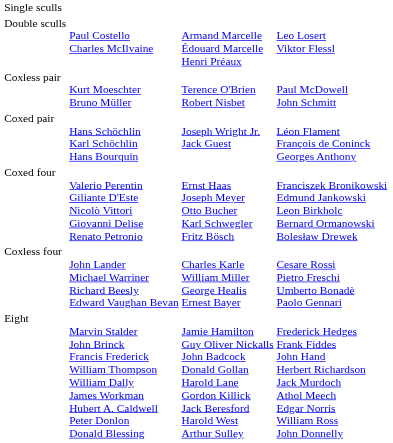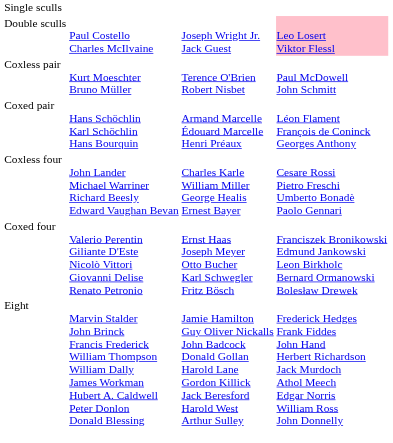 <table>
 <tr valign="top">
 <td>Single sculls<br></td>
 <td></td>
 <td></td>
 <td></td>
 </tr>
 <tr valign="top">
 <td>Double sculls<br></td>
 <td><br><a href='#'>Paul Costello</a><br><a href='#'>Charles McIlvaine</a></td>
-<td><br><a href='#'>Armand Marcelle</a><br><a href='#'>Édouard Marcelle</a><br><a href='#'>Henri Préaux</a></td>
-<td><br><a href='#'>Leo Losert</a><br><a href='#'>Viktor Flessl</a></td>
+<td><br><a href='#'>Joseph Wright Jr.</a><br><a href='#'>Jack Guest</a></td>
+<td style="background: pink;"><br><a href='#'>Leo Losert</a><br><a href='#'>Viktor Flessl</a></td>
 </tr>
 <tr valign="top">
 <td>Coxless pair<br></td>
 <td><br><a href='#'>Kurt Moeschter</a><br><a href='#'>Bruno Müller</a></td>
 <td><br><a href='#'>Terence O'Brien</a><br><a href='#'>Robert Nisbet</a></td>
 <td><br><a href='#'>Paul McDowell</a><br><a href='#'>John Schmitt</a></td>
 </tr>
 <tr valign="top">
 <td>Coxed pair<br></td>
 <td><br><a href='#'>Hans Schöchlin</a><br><a href='#'>Karl Schöchlin</a><br><a href='#'>Hans Bourquin</a></td>
-<td><br><a href='#'>Joseph Wright Jr.</a><br><a href='#'>Jack Guest</a></td>
+<td><br><a href='#'>Armand Marcelle</a><br><a href='#'>Édouard Marcelle</a><br><a href='#'>Henri Préaux</a></td>
 <td><br><a href='#'>Léon Flament</a><br><a href='#'>François de Coninck</a><br><a href='#'>Georges Anthony</a></td>
+</tr>
+<tr valign="top">
+<td>Coxless four<br></td>
+<td><br><a href='#'>John Lander</a><br><a href='#'>Michael Warriner</a><br><a href='#'>Richard Beesly</a><br><a href='#'>Edward Vaughan Bevan</a></td>
+<td><br><a href='#'>Charles Karle</a><br><a href='#'>William Miller</a><br><a href='#'>George Healis</a><br><a href='#'>Ernest Bayer</a></td>
+<td><br><a href='#'>Cesare Rossi</a><br><a href='#'>Pietro Freschi</a><br><a href='#'>Umberto Bonadè</a><br><a href='#'>Paolo Gennari</a></td>
 </tr>
 <tr valign="top">
 <td>Coxed four<br></td>
 <td><br><a href='#'>Valerio Perentin</a><br><a href='#'>Giliante D'Este</a><br><a href='#'>Nicolò Vittori</a><br><a href='#'>Giovanni Delise</a><br><a href='#'>Renato Petronio</a></td>
 <td><br><a href='#'>Ernst Haas</a><br><a href='#'>Joseph Meyer</a><br><a href='#'>Otto Bucher</a><br><a href='#'>Karl Schwegler</a><br><a href='#'>Fritz Bösch</a></td>
 <td><br><a href='#'>Franciszek Bronikowski</a><br><a href='#'>Edmund Jankowski</a><br><a href='#'>Leon Birkholc</a><br><a href='#'>Bernard Ormanowski</a><br><a href='#'>Bolesław Drewek</a></td>
 </tr>
 <tr valign="top">
-<td>Coxless four<br></td>
-<td><br><a href='#'>John Lander</a><br><a href='#'>Michael Warriner</a><br><a href='#'>Richard Beesly</a><br><a href='#'>Edward Vaughan Bevan</a></td>
-<td><br><a href='#'>Charles Karle</a><br><a href='#'>William Miller</a><br><a href='#'>George Healis</a><br><a href='#'>Ernest Bayer</a></td>
-<td><br><a href='#'>Cesare Rossi</a><br><a href='#'>Pietro Freschi</a><br><a href='#'>Umberto Bonadè</a><br><a href='#'>Paolo Gennari</a></td>
-</tr>
-<tr valign="top">
 <td>Eight<br></td>
 <td><br><a href='#'>Marvin Stalder</a><br><a href='#'>John Brinck</a><br><a href='#'>Francis Frederick</a><br><a href='#'>William Thompson</a><br><a href='#'>William Dally</a><br><a href='#'>James Workman</a><br><a href='#'>Hubert A. Caldwell</a><br><a href='#'>Peter Donlon</a><br><a href='#'>Donald Blessing</a></td>
 <td><br><a href='#'>Jamie Hamilton</a><br><a href='#'>Guy Oliver Nickalls</a><br><a href='#'>John Badcock</a><br><a href='#'>Donald Gollan</a><br><a href='#'>Harold Lane</a><br><a href='#'>Gordon Killick</a><br><a href='#'>Jack Beresford</a><br><a href='#'>Harold West</a><br><a href='#'>Arthur Sulley</a></td>
 <td><br><a href='#'>Frederick Hedges</a><br><a href='#'>Frank Fiddes</a><br><a href='#'>John Hand</a><br><a href='#'>Herbert Richardson</a><br><a href='#'>Jack Murdoch</a><br><a href='#'>Athol Meech</a><br><a href='#'>Edgar Norris</a><br><a href='#'>William Ross</a><br><a href='#'>John Donnelly</a></td>
 </tr>
 </table>
